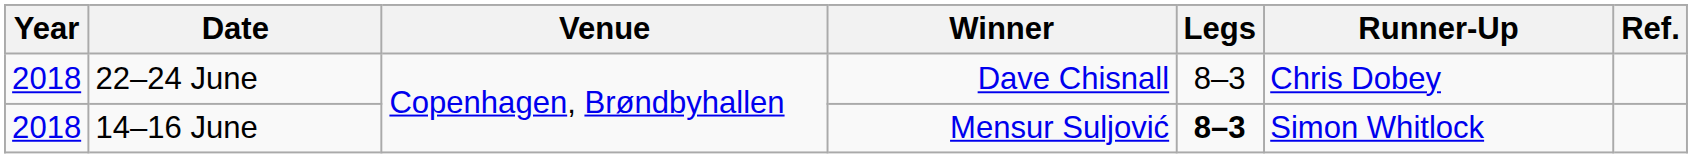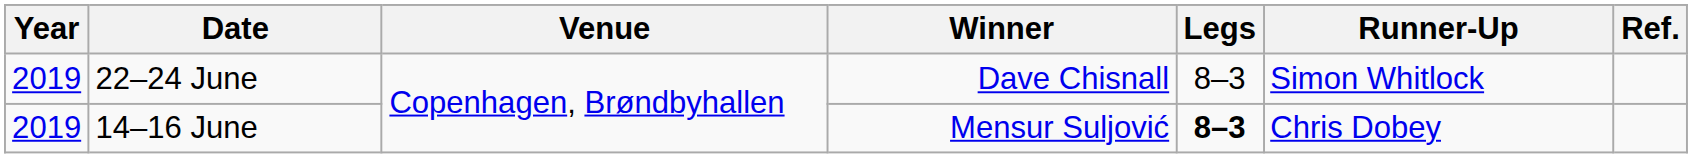 <table class="wikitable">
 <tr>
 <th>Year</th>
 <th style=width:170px>Date</th>
 <th style=width:250px>Venue</th>
 <th style=width:200px>Winner</th>
 <th>Legs</th>
 <th style=width:200px>Runner-Up</th>
 <th>Ref.</th>
 </tr>
 <tr>
-<td align=center><a href='#'>2018</a></td>
+<td align=center><a href='#'>2019</a></td>
 <td align=left>22–24 June</td>
 <td rowspan=2> <a href='#'>Copenhagen</a>, <a href='#'>Brøndbyhallen</a></td>
 <td align=right><a href='#'>Dave Chisnall</a> </td>
 <td align=center>8–3</td>
+<td> <a href='#'>Simon Whitlock</a></td>
+<td align="center"></td>
+</tr>
+<tr>
+<td align=center><a href='#'>2019</a></td>
+<td align=left>14–16 June</td>
+<td align=right><a href='#'>Mensur Suljović</a> </td>
+<td align=center><strong>8–3</strong></td>
 <td> <a href='#'>Chris Dobey</a></td>
 <td align="center"></td>
 </tr>
-<tr>
-<td align=center><a href='#'>2018</a></td>
-<td align=left>14–16 June</td>
-<td align=right><a href='#'>Mensur Suljović</a> </td>
-<td align=center><strong>8–3</strong></td>
-<td> <a href='#'>Simon Whitlock</a></td>
-<td align="center"></td>
-</tr>
 </table>
